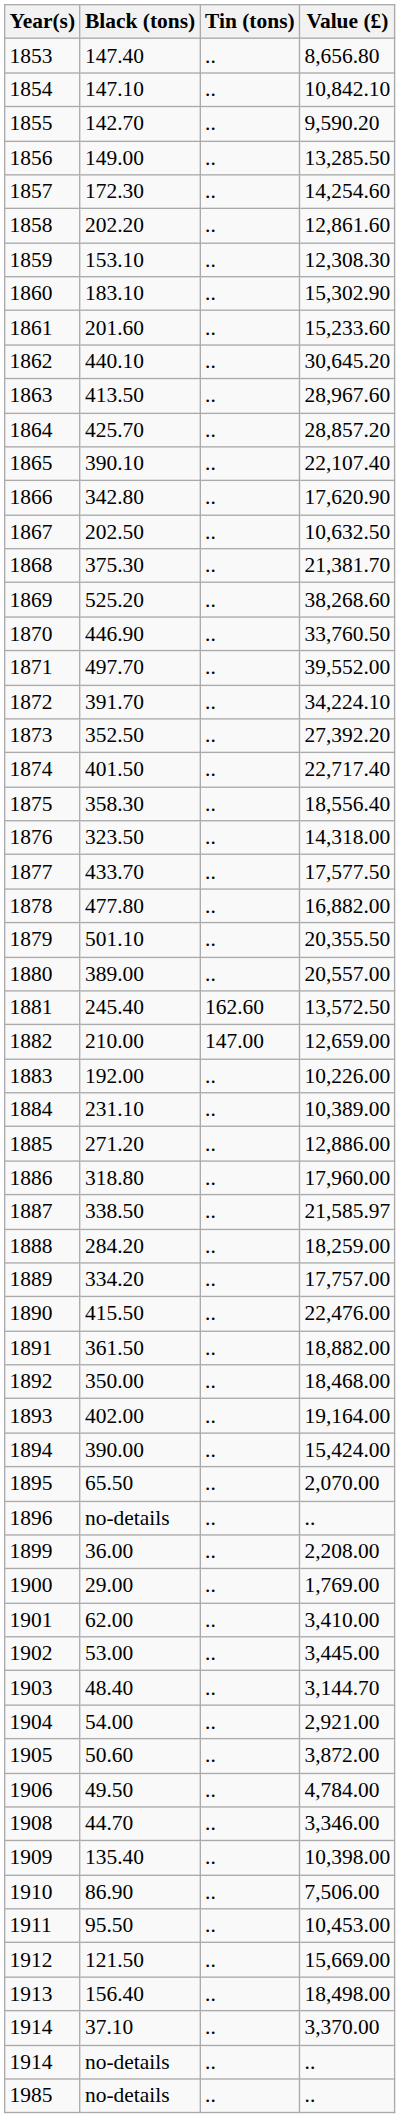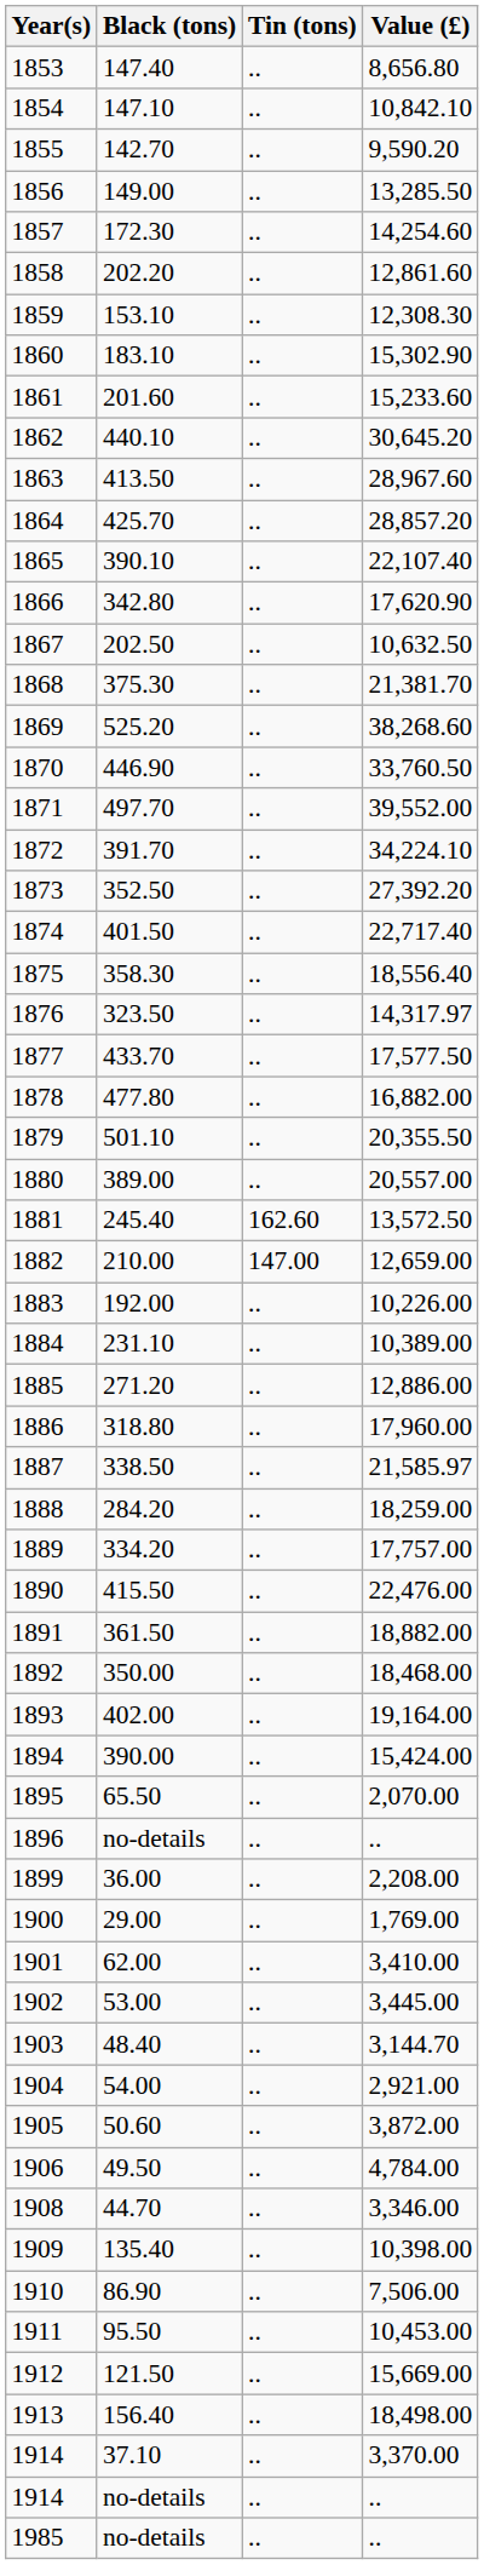 <table class="wikitable sortable mw-collapsible mw-collapsed">
 <tr>
 <th>Year(s)</th>
 <th>Black (tons)</th>
 <th>Tin (tons)</th>
 <th>Value (£)</th>
 </tr>
 <tr>
 <td>1853</td>
 <td>147.40</td>
 <td>..</td>
 <td>8,656.80</td>
 </tr>
 <tr>
 <td>1854</td>
 <td>147.10</td>
 <td>..</td>
 <td>10,842.10</td>
 </tr>
 <tr>
 <td>1855</td>
 <td>142.70</td>
 <td>..</td>
 <td>9,590.20</td>
 </tr>
 <tr>
 <td>1856</td>
 <td>149.00</td>
 <td>..</td>
 <td>13,285.50</td>
 </tr>
 <tr>
 <td>1857</td>
 <td>172.30</td>
 <td>..</td>
 <td>14,254.60</td>
 </tr>
 <tr>
 <td>1858</td>
 <td>202.20</td>
 <td>..</td>
 <td>12,861.60</td>
 </tr>
 <tr>
 <td>1859</td>
 <td>153.10</td>
 <td>..</td>
 <td>12,308.30</td>
 </tr>
 <tr>
 <td>1860</td>
 <td>183.10</td>
 <td>..</td>
 <td>15,302.90</td>
 </tr>
 <tr>
 <td>1861</td>
 <td>201.60</td>
 <td>..</td>
 <td>15,233.60</td>
 </tr>
 <tr>
 <td>1862</td>
 <td>440.10</td>
 <td>..</td>
 <td>30,645.20</td>
 </tr>
 <tr>
 <td>1863</td>
 <td>413.50</td>
 <td>..</td>
 <td>28,967.60</td>
 </tr>
 <tr>
 <td>1864</td>
 <td>425.70</td>
 <td>..</td>
 <td>28,857.20</td>
 </tr>
 <tr>
 <td>1865</td>
 <td>390.10</td>
 <td>..</td>
 <td>22,107.40</td>
 </tr>
 <tr>
 <td>1866</td>
 <td>342.80</td>
 <td>..</td>
 <td>17,620.90</td>
 </tr>
 <tr>
 <td>1867</td>
 <td>202.50</td>
 <td>..</td>
 <td>10,632.50</td>
 </tr>
 <tr>
 <td>1868</td>
 <td>375.30</td>
 <td>..</td>
 <td>21,381.70</td>
 </tr>
 <tr>
 <td>1869</td>
 <td>525.20</td>
 <td>..</td>
 <td>38,268.60</td>
 </tr>
 <tr>
 <td>1870</td>
 <td>446.90</td>
 <td>..</td>
 <td>33,760.50</td>
 </tr>
 <tr>
 <td>1871</td>
 <td>497.70</td>
 <td>..</td>
 <td>39,552.00</td>
 </tr>
 <tr>
 <td>1872</td>
 <td>391.70</td>
 <td>..</td>
 <td>34,224.10</td>
 </tr>
 <tr>
 <td>1873</td>
 <td>352.50</td>
 <td>..</td>
 <td>27,392.20</td>
 </tr>
 <tr>
 <td>1874</td>
 <td>401.50</td>
 <td>..</td>
 <td>22,717.40</td>
 </tr>
 <tr>
 <td>1875</td>
 <td>358.30</td>
 <td>..</td>
 <td>18,556.40</td>
 </tr>
 <tr>
 <td>1876</td>
 <td>323.50</td>
 <td>..</td>
-<td>14,318.00</td>
+<td>14,317.97</td>
 </tr>
 <tr>
 <td>1877</td>
 <td>433.70</td>
 <td>..</td>
 <td>17,577.50</td>
 </tr>
 <tr>
 <td>1878</td>
 <td>477.80</td>
 <td>..</td>
 <td>16,882.00</td>
 </tr>
 <tr>
 <td>1879</td>
 <td>501.10</td>
 <td>..</td>
 <td>20,355.50</td>
 </tr>
 <tr>
 <td>1880</td>
 <td>389.00</td>
 <td>..</td>
 <td>20,557.00</td>
 </tr>
 <tr>
 <td>1881</td>
 <td>245.40</td>
 <td>162.60</td>
 <td>13,572.50</td>
 </tr>
 <tr>
 <td>1882</td>
 <td>210.00</td>
 <td>147.00</td>
 <td>12,659.00</td>
 </tr>
 <tr>
 <td>1883</td>
 <td>192.00</td>
 <td>..</td>
 <td>10,226.00</td>
 </tr>
 <tr>
 <td>1884</td>
 <td>231.10</td>
 <td>..</td>
 <td>10,389.00</td>
 </tr>
 <tr>
 <td>1885</td>
 <td>271.20</td>
 <td>..</td>
 <td>12,886.00</td>
 </tr>
 <tr>
 <td>1886</td>
 <td>318.80</td>
 <td>..</td>
 <td>17,960.00</td>
 </tr>
 <tr>
 <td>1887</td>
 <td>338.50</td>
 <td>..</td>
 <td>21,585.97</td>
 </tr>
 <tr>
 <td>1888</td>
 <td>284.20</td>
 <td>..</td>
 <td>18,259.00</td>
 </tr>
 <tr>
 <td>1889</td>
 <td>334.20</td>
 <td>..</td>
 <td>17,757.00</td>
 </tr>
 <tr>
 <td>1890</td>
 <td>415.50</td>
 <td>..</td>
 <td>22,476.00</td>
 </tr>
 <tr>
 <td>1891</td>
 <td>361.50</td>
 <td>..</td>
 <td>18,882.00</td>
 </tr>
 <tr>
 <td>1892</td>
 <td>350.00</td>
 <td>..</td>
 <td>18,468.00</td>
 </tr>
 <tr>
 <td>1893</td>
 <td>402.00</td>
 <td>..</td>
 <td>19,164.00</td>
 </tr>
 <tr>
 <td>1894</td>
 <td>390.00</td>
 <td>..</td>
 <td>15,424.00</td>
 </tr>
 <tr>
 <td>1895</td>
 <td>65.50</td>
 <td>..</td>
 <td>2,070.00</td>
 </tr>
 <tr>
 <td>1896</td>
 <td>no-details</td>
 <td>..</td>
 <td>..</td>
 </tr>
 <tr>
 <td>1899</td>
 <td>36.00</td>
 <td>..</td>
 <td>2,208.00</td>
 </tr>
 <tr>
 <td>1900</td>
 <td>29.00</td>
 <td>..</td>
 <td>1,769.00</td>
 </tr>
 <tr>
 <td>1901</td>
 <td>62.00</td>
 <td>..</td>
 <td>3,410.00</td>
 </tr>
 <tr>
 <td>1902</td>
 <td>53.00</td>
 <td>..</td>
 <td>3,445.00</td>
 </tr>
 <tr>
 <td>1903</td>
 <td>48.40</td>
 <td>..</td>
 <td>3,144.70</td>
 </tr>
 <tr>
 <td>1904</td>
 <td>54.00</td>
 <td>..</td>
 <td>2,921.00</td>
 </tr>
 <tr>
 <td>1905</td>
 <td>50.60</td>
 <td>..</td>
 <td>3,872.00</td>
 </tr>
 <tr>
 <td>1906</td>
 <td>49.50</td>
 <td>..</td>
 <td>4,784.00</td>
 </tr>
 <tr>
 <td>1908</td>
 <td>44.70</td>
 <td>..</td>
 <td>3,346.00</td>
 </tr>
 <tr>
 <td>1909</td>
 <td>135.40</td>
 <td>..</td>
 <td>10,398.00</td>
 </tr>
 <tr>
 <td>1910</td>
 <td>86.90</td>
 <td>..</td>
 <td>7,506.00</td>
 </tr>
 <tr>
 <td>1911</td>
 <td>95.50</td>
 <td>..</td>
 <td>10,453.00</td>
 </tr>
 <tr>
 <td>1912</td>
 <td>121.50</td>
 <td>..</td>
 <td>15,669.00</td>
 </tr>
 <tr>
 <td>1913</td>
 <td>156.40</td>
 <td>..</td>
 <td>18,498.00</td>
 </tr>
 <tr>
 <td>1914</td>
 <td>37.10</td>
 <td>..</td>
 <td>3,370.00</td>
 </tr>
 <tr>
 <td>1914</td>
 <td>no-details</td>
 <td>..</td>
 <td>..</td>
 </tr>
 <tr>
 <td>1985</td>
 <td>no-details</td>
 <td>..</td>
 <td>..</td>
 </tr>
 </table>
